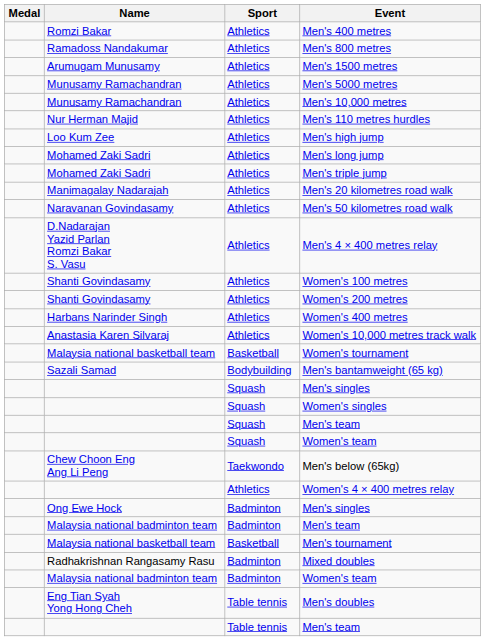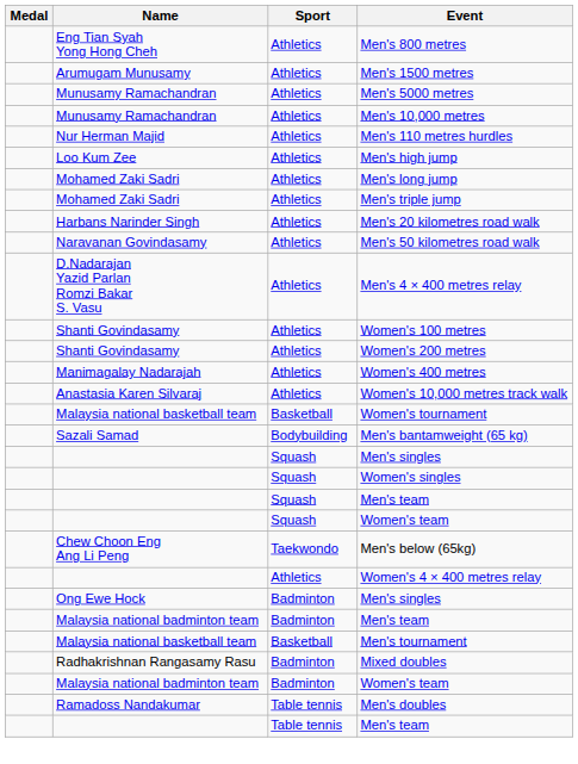 <table class="wikitable sortable" style="font-size:100%">
 <tr>
 <th width="50">Medal</th>
 <th width="250">Name</th>
 <th width="100">Sport</th>
 <th width="250">Event</th>
 </tr>
 <tr>
 <td></td>
-<td><a href='#'>Romzi Bakar</a></td>
-<td><a href='#'>Athletics</a></td>
-<td><a href='#'>Men's 400 metres</a></td>
-</tr>
-<tr>
-<td></td>
-<td><a href='#'>Ramadoss Nandakumar</a></td>
+<td><a href='#'>Eng Tian Syah</a><br><a href='#'>Yong Hong Cheh</a></td>
 <td><a href='#'>Athletics</a></td>
 <td><a href='#'>Men's 800 metres</a></td>
 </tr>
 <tr>
 <td></td>
 <td><a href='#'>Arumugam Munusamy</a></td>
 <td><a href='#'>Athletics</a></td>
 <td><a href='#'>Men's 1500 metres</a></td>
 </tr>
 <tr>
 <td></td>
 <td><a href='#'>Munusamy Ramachandran</a></td>
 <td><a href='#'>Athletics</a></td>
 <td><a href='#'>Men's 5000 metres</a></td>
 </tr>
 <tr>
 <td></td>
 <td><a href='#'>Munusamy Ramachandran</a></td>
 <td><a href='#'>Athletics</a></td>
 <td><a href='#'>Men's 10,000 metres</a></td>
 </tr>
 <tr>
 <td></td>
 <td><a href='#'>Nur Herman Majid</a></td>
 <td><a href='#'>Athletics</a></td>
 <td><a href='#'>Men's 110 metres hurdles</a></td>
 </tr>
 <tr>
 <td></td>
 <td><a href='#'>Loo Kum Zee</a></td>
 <td><a href='#'>Athletics</a></td>
 <td><a href='#'>Men's high jump</a></td>
 </tr>
 <tr>
 <td></td>
 <td><a href='#'>Mohamed Zaki Sadri</a></td>
 <td><a href='#'>Athletics</a></td>
 <td><a href='#'>Men's long jump</a></td>
 </tr>
 <tr>
 <td></td>
 <td><a href='#'>Mohamed Zaki Sadri</a></td>
 <td><a href='#'>Athletics</a></td>
 <td><a href='#'>Men's triple jump</a></td>
 </tr>
 <tr>
 <td></td>
-<td><a href='#'>Manimagalay Nadarajah</a></td>
+<td><a href='#'>Harbans Narinder Singh</a></td>
 <td><a href='#'>Athletics</a></td>
 <td><a href='#'>Men's 20 kilometres road walk</a></td>
 </tr>
 <tr>
 <td></td>
 <td><a href='#'>Naravanan Govindasamy</a></td>
 <td><a href='#'>Athletics</a></td>
 <td><a href='#'>Men's 50 kilometres road walk</a></td>
 </tr>
 <tr>
 <td></td>
 <td><a href='#'>D.Nadarajan</a><br><a href='#'>Yazid Parlan</a><br><a href='#'>Romzi Bakar</a><br><a href='#'>S. Vasu</a></td>
 <td><a href='#'>Athletics</a></td>
 <td><a href='#'>Men's 4 × 400 metres relay</a></td>
 </tr>
 <tr>
 <td></td>
 <td><a href='#'>Shanti Govindasamy</a></td>
 <td><a href='#'>Athletics</a></td>
 <td><a href='#'>Women's 100 metres</a></td>
 </tr>
 <tr>
 <td></td>
 <td><a href='#'>Shanti Govindasamy</a></td>
 <td><a href='#'>Athletics</a></td>
 <td><a href='#'>Women's 200 metres</a></td>
 </tr>
 <tr>
 <td></td>
-<td><a href='#'>Harbans Narinder Singh</a></td>
+<td><a href='#'>Manimagalay Nadarajah</a></td>
 <td><a href='#'>Athletics</a></td>
 <td><a href='#'>Women's 400 metres</a></td>
 </tr>
 <tr>
 <td></td>
 <td><a href='#'>Anastasia Karen Silvaraj</a></td>
 <td><a href='#'>Athletics</a></td>
 <td><a href='#'>Women's 10,000 metres track walk</a></td>
 </tr>
 <tr>
 <td></td>
 <td><a href='#'>Malaysia national basketball team</a></td>
 <td><a href='#'>Basketball</a></td>
 <td><a href='#'>Women's tournament</a></td>
 </tr>
 <tr>
 <td></td>
 <td><a href='#'>Sazali Samad</a></td>
 <td><a href='#'>Bodybuilding</a></td>
 <td><a href='#'>Men's bantamweight (65 kg)</a></td>
 </tr>
 <tr>
 <td></td>
 <td></td>
 <td><a href='#'>Squash</a></td>
 <td><a href='#'>Men's singles</a></td>
 </tr>
 <tr>
 <td></td>
 <td></td>
 <td><a href='#'>Squash</a></td>
 <td><a href='#'>Women's singles</a></td>
 </tr>
 <tr>
 <td></td>
 <td></td>
 <td><a href='#'>Squash</a></td>
 <td><a href='#'>Men's team</a></td>
 </tr>
 <tr>
 <td></td>
 <td></td>
 <td><a href='#'>Squash</a></td>
 <td><a href='#'>Women's team</a></td>
 </tr>
 <tr>
 <td></td>
 <td><a href='#'>Chew Choon Eng</a><br><a href='#'>Ang Li Peng</a></td>
 <td><a href='#'>Taekwondo</a></td>
 <td>Men's below (65kg)</td>
 </tr>
 <tr>
 <td></td>
 <td></td>
 <td><a href='#'>Athletics</a></td>
 <td><a href='#'>Women's 4 × 400 metres relay</a></td>
 </tr>
 <tr>
 <td></td>
 <td><a href='#'>Ong Ewe Hock</a></td>
 <td><a href='#'>Badminton</a></td>
 <td><a href='#'>Men's singles</a></td>
 </tr>
 <tr>
 <td></td>
 <td><a href='#'>Malaysia national badminton team</a><br></td>
 <td><a href='#'>Badminton</a></td>
 <td><a href='#'>Men's team</a></td>
 </tr>
 <tr>
 <td></td>
 <td><a href='#'>Malaysia national basketball team</a></td>
 <td><a href='#'>Basketball</a></td>
 <td><a href='#'>Men's tournament</a></td>
 </tr>
 <tr>
 <td></td>
 <td>Radhakrishnan Rangasamy Rasu</td>
 <td><a href='#'>Badminton</a></td>
 <td><a href='#'>Mixed doubles</a></td>
 </tr>
 <tr>
 <td></td>
 <td><a href='#'>Malaysia national badminton team</a><br></td>
 <td><a href='#'>Badminton</a></td>
 <td><a href='#'>Women's team</a></td>
 </tr>
 <tr>
 <td></td>
-<td><a href='#'>Eng Tian Syah</a><br><a href='#'>Yong Hong Cheh</a></td>
+<td><a href='#'>Ramadoss Nandakumar</a></td>
 <td><a href='#'>Table tennis</a></td>
 <td><a href='#'>Men's doubles</a></td>
 </tr>
 <tr>
 <td></td>
 <td><br></td>
 <td><a href='#'>Table tennis</a></td>
 <td><a href='#'>Men's team</a></td>
 </tr>
 </table>
